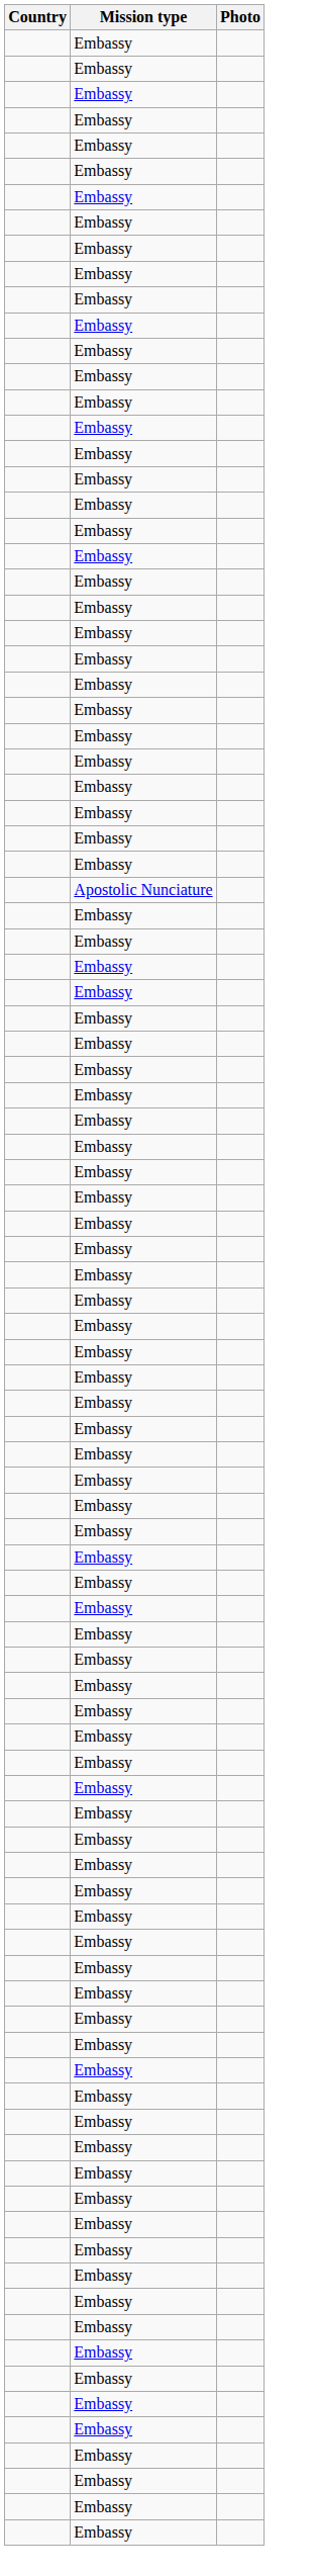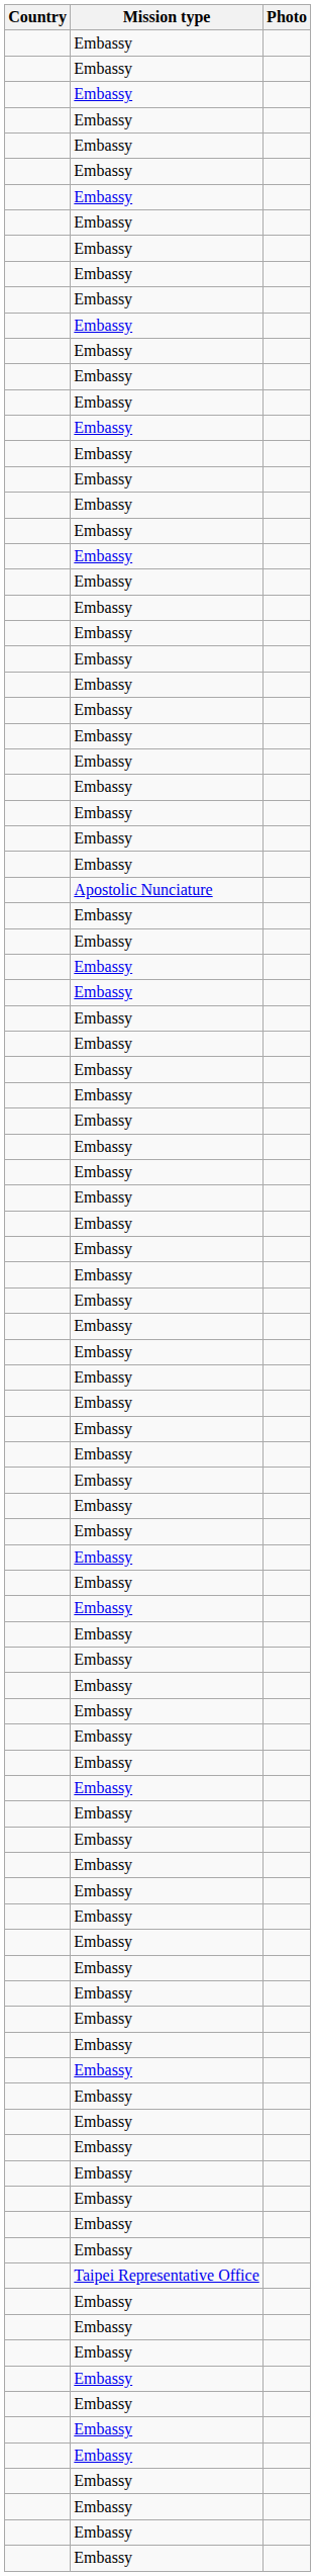 <table class="wikitable sortable">
 <tr valign="middle">
 <th>Country</th>
 <th>Mission type</th>
 <th>Photo</th>
 </tr>
 <tr style="font-weight:bold; background-color: #DDDDDD">
 </tr>
 <tr>
 <td></td>
 <td>Embassy</td>
 <td></td>
 </tr>
 <tr>
 <td></td>
 <td>Embassy</td>
 <td></td>
 </tr>
 <tr>
 <td></td>
 <td><a href='#'>Embassy</a></td>
 <td></td>
 </tr>
 <tr>
 <td></td>
 <td>Embassy</td>
 <td></td>
 </tr>
 <tr>
 <td></td>
 <td>Embassy</td>
 <td></td>
 </tr>
 <tr>
 <td></td>
 <td>Embassy</td>
 <td></td>
 </tr>
 <tr>
 <td></td>
 <td><a href='#'>Embassy</a></td>
 <td></td>
 </tr>
 <tr>
 <td></td>
 <td>Embassy</td>
 <td></td>
 </tr>
 <tr>
 <td></td>
 <td>Embassy</td>
 <td></td>
 </tr>
 <tr>
 <td></td>
 <td>Embassy</td>
 <td></td>
 </tr>
 <tr>
 <td></td>
 <td>Embassy</td>
 <td></td>
 </tr>
 <tr>
 <td></td>
 <td><a href='#'>Embassy</a></td>
 <td></td>
 </tr>
 <tr>
 <td></td>
 <td>Embassy</td>
 <td></td>
 </tr>
 <tr>
 <td></td>
 <td>Embassy</td>
 <td></td>
 </tr>
 <tr>
 <td></td>
 <td>Embassy</td>
 <td></td>
 </tr>
 <tr>
 <td></td>
 <td><a href='#'>Embassy</a></td>
 <td></td>
 </tr>
 <tr>
 <td></td>
 <td>Embassy</td>
 <td></td>
 </tr>
 <tr>
 <td></td>
 <td>Embassy</td>
 <td></td>
 </tr>
 <tr>
 <td></td>
 <td>Embassy</td>
 <td></td>
 </tr>
 <tr>
 <td></td>
 <td>Embassy</td>
 <td></td>
 </tr>
 <tr>
 <td></td>
 <td><a href='#'>Embassy</a></td>
 <td></td>
 </tr>
 <tr>
 <td></td>
 <td>Embassy</td>
 <td></td>
 </tr>
 <tr>
 <td></td>
 <td>Embassy</td>
 <td></td>
 </tr>
 <tr>
 <td></td>
 <td>Embassy</td>
 <td></td>
 </tr>
 <tr>
 <td></td>
 <td>Embassy</td>
 <td></td>
 </tr>
 <tr>
 <td></td>
 <td>Embassy</td>
 <td></td>
 </tr>
 <tr>
 <td></td>
 <td>Embassy</td>
 <td></td>
 </tr>
 <tr>
 <td></td>
 <td>Embassy</td>
 <td></td>
 </tr>
 <tr>
 <td></td>
 <td>Embassy</td>
 <td></td>
 </tr>
 <tr>
 <td></td>
 <td>Embassy</td>
 <td></td>
 </tr>
 <tr>
 <td></td>
 <td>Embassy</td>
 <td></td>
 </tr>
 <tr>
 <td></td>
 <td>Embassy</td>
 <td></td>
 </tr>
 <tr>
 <td></td>
 <td>Embassy</td>
 <td></td>
 </tr>
 <tr>
 <td></td>
 <td><a href='#'>Apostolic Nunciature</a></td>
 <td></td>
 </tr>
 <tr>
 <td></td>
 <td>Embassy</td>
 <td></td>
 </tr>
 <tr>
 <td></td>
 <td>Embassy</td>
 <td></td>
 </tr>
 <tr>
 <td></td>
 <td><a href='#'>Embassy</a></td>
 <td></td>
 </tr>
 <tr>
 <td></td>
 <td><a href='#'>Embassy</a></td>
 <td></td>
 </tr>
 <tr>
 <td></td>
 <td>Embassy</td>
 <td></td>
 </tr>
 <tr>
 <td></td>
 <td>Embassy</td>
 <td></td>
 </tr>
 <tr>
 <td></td>
 <td>Embassy</td>
 <td></td>
 </tr>
 <tr>
 <td></td>
 <td>Embassy</td>
 <td></td>
 </tr>
 <tr>
 <td></td>
 <td>Embassy</td>
 <td></td>
 </tr>
 <tr>
 <td></td>
 <td>Embassy</td>
 <td></td>
 </tr>
 <tr>
 <td></td>
 <td>Embassy</td>
 <td></td>
 </tr>
 <tr>
 <td></td>
 <td>Embassy</td>
 <td></td>
 </tr>
 <tr>
 <td></td>
 <td>Embassy</td>
 <td></td>
 </tr>
 <tr>
 <td></td>
 <td>Embassy</td>
 <td></td>
 </tr>
 <tr>
 <td></td>
 <td>Embassy</td>
 <td></td>
 </tr>
 <tr>
 <td></td>
 <td>Embassy</td>
 <td></td>
 </tr>
 <tr>
 <td></td>
 <td>Embassy</td>
 <td></td>
 </tr>
 <tr>
 <td></td>
 <td>Embassy</td>
 <td></td>
 </tr>
 <tr>
 <td></td>
 <td>Embassy</td>
 <td></td>
 </tr>
 <tr>
 <td></td>
 <td>Embassy</td>
 <td></td>
 </tr>
 <tr>
 <td></td>
 <td>Embassy</td>
 <td></td>
 </tr>
 <tr>
 <td></td>
 <td>Embassy</td>
 <td></td>
 </tr>
 <tr>
 <td></td>
 <td>Embassy</td>
 <td></td>
 </tr>
 <tr>
 <td></td>
 <td>Embassy</td>
 <td></td>
 </tr>
 <tr>
 <td></td>
 <td>Embassy</td>
 <td></td>
 </tr>
 <tr>
 <td></td>
 <td><a href='#'>Embassy</a></td>
 <td></td>
 </tr>
 <tr>
 <td></td>
 <td>Embassy</td>
 <td></td>
 </tr>
 <tr>
 <td></td>
 <td><a href='#'>Embassy</a></td>
 <td></td>
 </tr>
 <tr>
 <td></td>
 <td>Embassy</td>
 <td></td>
 </tr>
 <tr>
 <td></td>
 <td>Embassy</td>
 <td></td>
 </tr>
 <tr>
 <td></td>
 <td>Embassy</td>
 <td></td>
 </tr>
 <tr>
 <td></td>
 <td>Embassy</td>
 <td></td>
 </tr>
 <tr>
 <td></td>
 <td>Embassy</td>
 <td></td>
 </tr>
 <tr>
 <td></td>
 <td>Embassy</td>
 <td></td>
 </tr>
 <tr>
 <td></td>
 <td><a href='#'>Embassy</a></td>
 <td></td>
 </tr>
 <tr>
 <td></td>
 <td>Embassy</td>
 <td></td>
 </tr>
 <tr>
 <td></td>
 <td>Embassy</td>
 <td></td>
 </tr>
 <tr>
 <td></td>
 <td>Embassy</td>
 <td></td>
 </tr>
 <tr>
 <td></td>
 <td>Embassy</td>
 <td></td>
 </tr>
 <tr>
 <td></td>
 <td>Embassy</td>
 <td></td>
 </tr>
 <tr>
 <td></td>
 <td>Embassy</td>
 <td></td>
 </tr>
 <tr>
 <td></td>
 <td>Embassy</td>
 <td></td>
 </tr>
 <tr>
 <td></td>
 <td>Embassy</td>
 <td></td>
 </tr>
 <tr>
 <td></td>
 <td>Embassy</td>
 <td></td>
 </tr>
 <tr>
 <td></td>
 <td>Embassy</td>
 <td></td>
 </tr>
 <tr>
 <td></td>
 <td><a href='#'>Embassy</a></td>
 <td></td>
 </tr>
 <tr>
 <td></td>
 <td>Embassy</td>
 <td></td>
 </tr>
 <tr>
 <td></td>
 <td>Embassy</td>
 <td></td>
 </tr>
 <tr>
 <td></td>
 <td>Embassy</td>
 <td></td>
 </tr>
 <tr>
 <td></td>
 <td>Embassy</td>
 <td></td>
 </tr>
 <tr>
 <td></td>
 <td>Embassy</td>
 <td></td>
 </tr>
 <tr>
 <td></td>
 <td>Embassy</td>
 <td></td>
 </tr>
 <tr>
 <td></td>
 <td>Embassy</td>
 <td></td>
 </tr>
 <tr>
 <td></td>
+<td><a href='#'>Taipei Representative Office</a></td>
+<td></td>
+</tr>
+<tr>
+<td></td>
 <td>Embassy</td>
 <td></td>
 </tr>
 <tr>
 <td></td>
 <td>Embassy</td>
 <td></td>
 </tr>
 <tr>
 <td></td>
 <td>Embassy</td>
 <td></td>
 </tr>
 <tr>
 <td></td>
 <td><a href='#'>Embassy</a></td>
 <td></td>
 </tr>
 <tr>
 <td></td>
 <td>Embassy</td>
 <td></td>
 </tr>
 <tr>
 <td></td>
 <td><a href='#'>Embassy</a></td>
 <td></td>
 </tr>
 <tr>
 <td></td>
 <td><a href='#'>Embassy</a></td>
 <td></td>
 </tr>
 <tr>
 <td></td>
 <td>Embassy</td>
 <td></td>
 </tr>
 <tr>
 <td></td>
 <td>Embassy</td>
 <td></td>
 </tr>
 <tr>
 <td></td>
 <td>Embassy</td>
 <td></td>
 </tr>
 <tr>
 <td></td>
 <td>Embassy</td>
 <td></td>
 </tr>
 </table>
